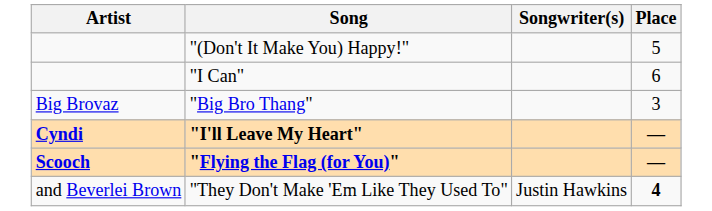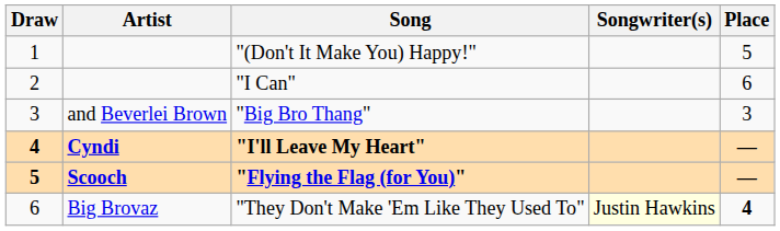 <table class="sortable wikitable" style="margin: 1em auto 1em auto; text-align:center">
 <tr>
+<th>Draw</th>
 <th>Artist</th>
 <th>Song</th>
 <th class="unsortable">Songwriter(s)</th>
 <th>Place</th>
 </tr>
 <tr>
+<td>1</td>
 <td style="text-align:left;"></td>
 <td style="text-align:left;">"(Don't It Make You) Happy!"</td>
 <td style="text-align:left;"></td>
 <td>5</td>
 </tr>
 <tr>
+<td>2</td>
 <td style="text-align:left;"></td>
 <td style="text-align:left;">"I Can"</td>
 <td style="text-align:left;"></td>
 <td>6</td>
 </tr>
 <tr>
-<td style="text-align:left;"><a href='#'>Big Brovaz</a></td>
+<td>3</td>
+<td style="text-align:left;"> and <a href='#'>Beverlei Brown</a></td>
 <td style="text-align:left;">"<a href='#'>Big Bro Thang</a>"</td>
 <td style="text-align:left;"></td>
 <td>3</td>
 </tr>
 <tr style="font-weight:bold;background:navajowhite">
+<td>4</td>
 <td style="text-align:left;"><a href='#'>Cyndi</a></td>
 <td style="text-align:left;">"I'll Leave My Heart"</td>
 <td style="text-align:left;"></td>
 <td data-sort-value="1">—</td>
 </tr>
 <tr style="font-weight:bold;background:navajowhite">
+<td>5</td>
 <td style="text-align:left;"><a href='#'>Scooch</a></td>
 <td style="text-align:left;">"<a href='#'>Flying the Flag (for You)</a>"</td>
 <td style="text-align:left;"></td>
 <td data-sort-value="1">—</td>
 </tr>
 <tr>
-<td style="text-align:left;"> and <a href='#'>Beverlei Brown</a></td>
+<td>6</td>
+<td style="text-align:left;"><a href='#'>Big Brovaz</a></td>
 <td style="text-align:left;">"They Don't Make 'Em Like They Used To"</td>
-<td style="text-align:left;">Justin Hawkins</td>
+<td style="background: lightyellow; text-align:left;">Justin Hawkins</td>
 <td><strong>4</strong></td>
 </tr>
 </table>
